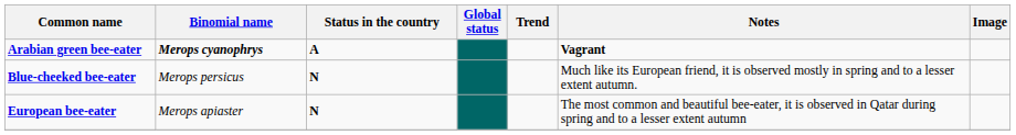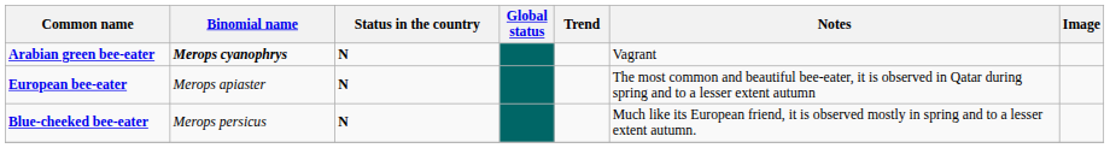 <table class="wikitable sortable">
 <tr>
 <th width="15%">Common name</th>
 <th width="15%"><a href='#'>Binomial name</a></th>
 <th data-sort-type="number" width="15%">Status in the country</th>
 <th width="5%"><a href='#'>Global status</a></th>
 <th width="5%">Trend</th>
 <th class="unsortable">Notes</th>
 <th class="unsortable">Image</th>
 </tr>
 <tr>
 <td><strong><a href='#'>Arabian green bee-eater</a></strong></td>
 <td><strong><em>Merops cyanophrys</em></strong></td>
-<td><strong>A</strong></td>
+<td><strong>N</strong></td>
 <td align=center style="background: #006666"></td>
 <td align=center></td>
-<td><strong>Vagrant</strong></td>
+<td>Vagrant</td>
+<td></td>
+</tr>
+<tr>
+<td><strong><a href='#'>European bee-eater</a></strong></td>
+<td><em>Merops apiaster</em></td>
+<td><strong>N</strong></td>
+<td align=center style="background: #006666"></td>
+<td align=center></td>
+<td>The most common and beautiful bee-eater, it is observed in Qatar during spring and to a lesser extent autumn</td>
 <td></td>
 </tr>
 <tr>
 <td><strong><a href='#'>Blue-cheeked bee-eater</a></strong></td>
 <td><em>Merops persicus</em></td>
 <td><strong>N</strong></td>
 <td align=center style="background: #006666"></td>
 <td align=center></td>
 <td>Much like its European friend, it is observed mostly in spring and to a lesser extent autumn.</td>
 <td></td>
 </tr>
 <tr>
-<td><strong><a href='#'>European bee-eater</a></strong></td>
-<td><em>Merops apiaster</em></td>
-<td><strong>N</strong></td>
-<td align=center style="background: #006666"></td>
-<td align=center></td>
-<td>The most common and beautiful bee-eater, it is observed in Qatar during spring and to a lesser extent autumn</td>
-<td></td>
-</tr>
-<tr>
 </tr>
 </table>
